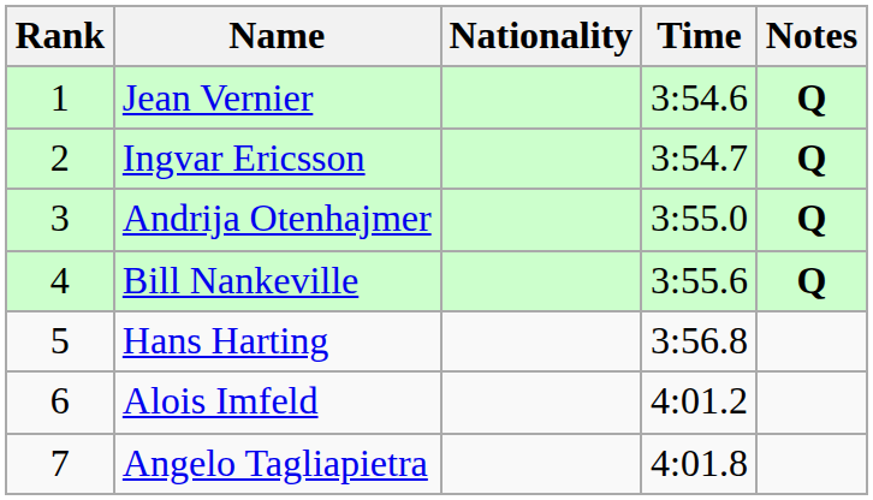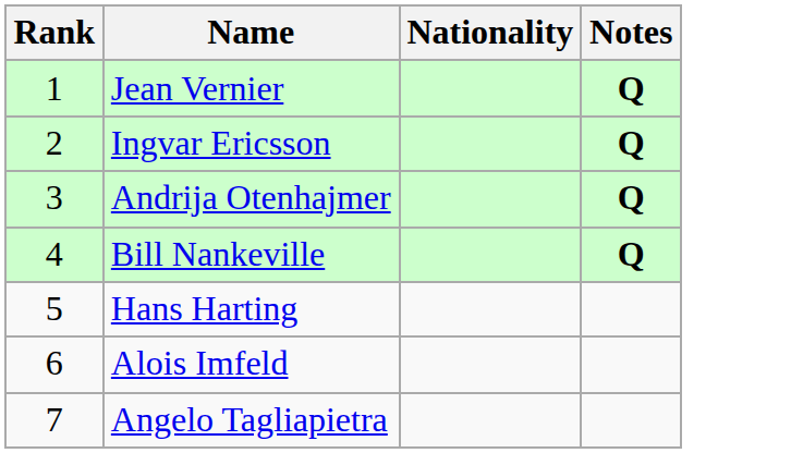 <table class="wikitable sortable" style="text-align:center">
 <tr>
 <th>Rank</th>
 <th>Name</th>
 <th>Nationality</th>
-<th>Time</th>
 <th>Notes</th>
 </tr>
 <tr bgcolor=ccffcc>
 <td>1</td>
 <td align=left><a href='#'>Jean Vernier</a></td>
 <td align=left></td>
-<td>3:54.6</td>
 <td><strong>Q</strong></td>
 </tr>
 <tr bgcolor=ccffcc>
 <td>2</td>
 <td align=left><a href='#'>Ingvar Ericsson</a></td>
 <td align=left></td>
-<td>3:54.7</td>
 <td><strong>Q</strong></td>
 </tr>
 <tr bgcolor=ccffcc>
 <td>3</td>
 <td align=left><a href='#'>Andrija Otenhajmer</a></td>
 <td align=left></td>
-<td>3:55.0</td>
 <td><strong>Q</strong></td>
 </tr>
 <tr bgcolor=ccffcc>
 <td>4</td>
 <td align=left><a href='#'>Bill Nankeville</a></td>
 <td align=left></td>
-<td>3:55.6</td>
 <td><strong>Q</strong></td>
 </tr>
 <tr>
 <td>5</td>
 <td align=left><a href='#'>Hans Harting</a></td>
 <td align=left></td>
-<td>3:56.8</td>
 <td></td>
 </tr>
 <tr>
 <td>6</td>
 <td align=left><a href='#'>Alois Imfeld</a></td>
 <td align=left></td>
-<td>4:01.2</td>
 <td></td>
 </tr>
 <tr>
 <td>7</td>
 <td align=left><a href='#'>Angelo Tagliapietra</a></td>
 <td align=left></td>
-<td>4:01.8</td>
 <td></td>
 </tr>
 </table>
